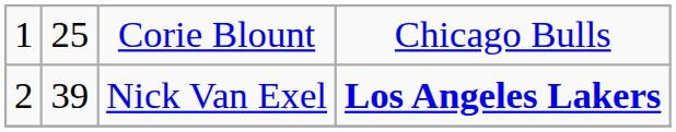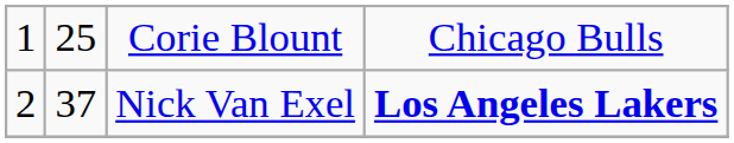 <table class="wikitable">
 <tr align="center" bgcolor="">
 <td>1</td>
 <td>25</td>
 <td><a href='#'>Corie Blount</a></td>
 <td><a href='#'>Chicago Bulls</a></td>
 </tr>
 <tr align="center" bgcolor="">
 <td>2</td>
-<td>39</td>
+<td>37</td>
 <td><a href='#'>Nick Van Exel</a></td>
 <td><strong><a href='#'>Los Angeles Lakers</a></strong></td>
 </tr>
 <tr align="center" bgcolor="">
 </tr>
 </table>
